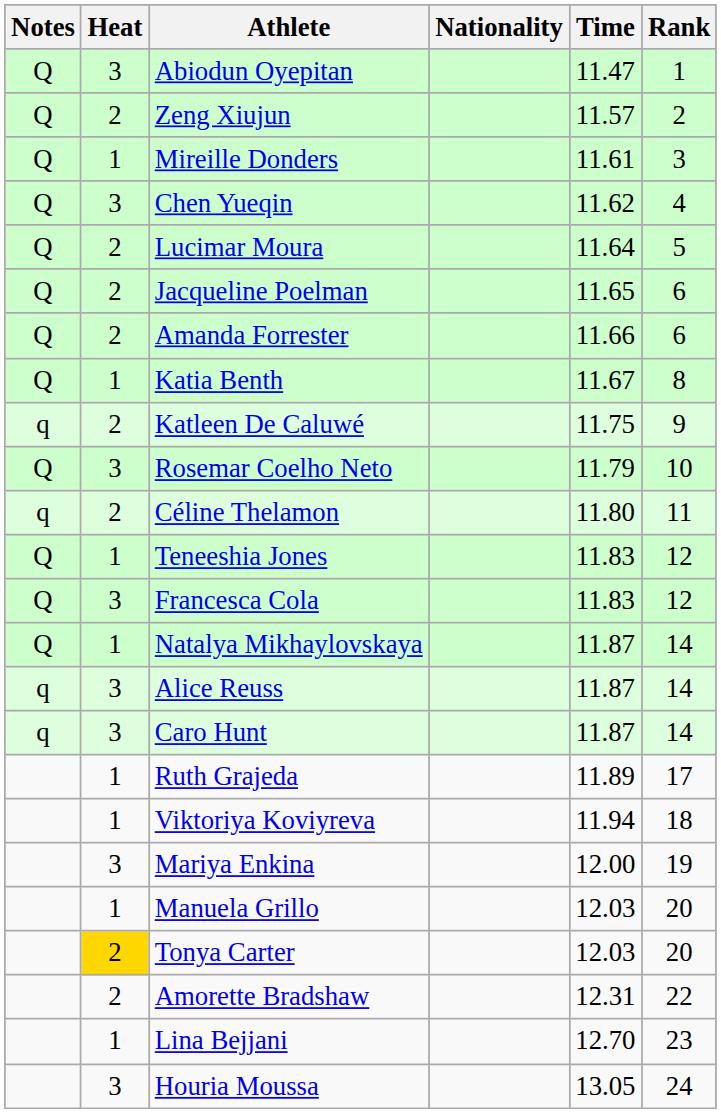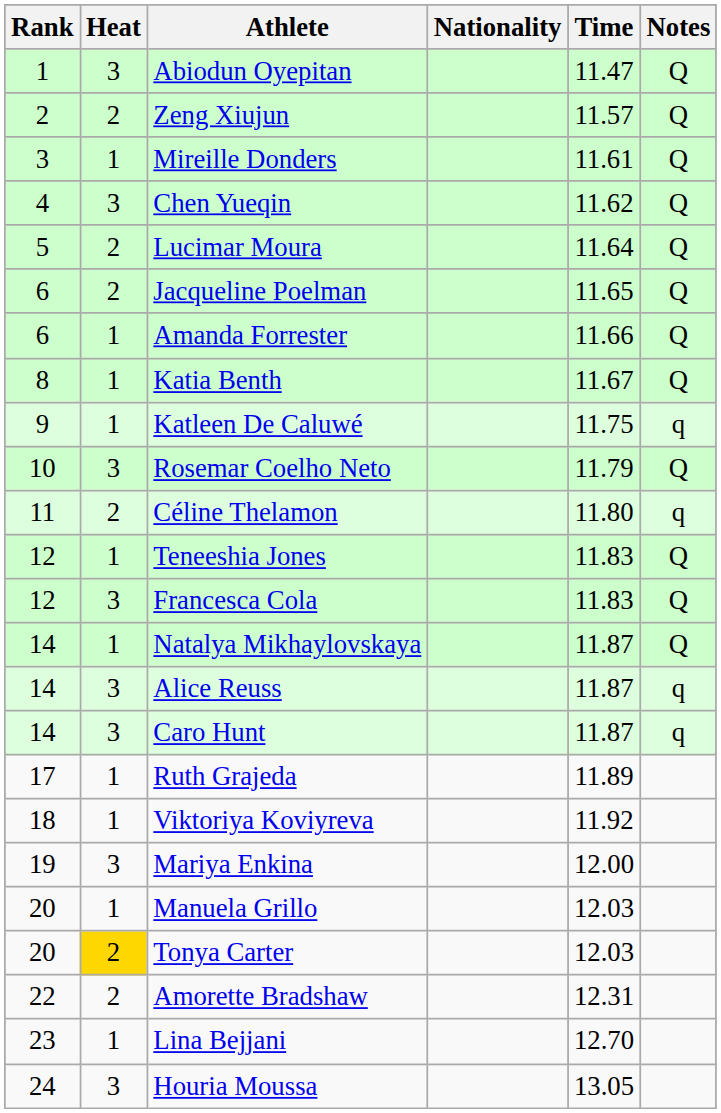 <table class="wikitable sortable" style="text-align:center;font-size:95%">
 <tr>
-<th>Notes</th>
+<th>Rank</th>
 <th>Heat</th>
 <th>Athlete</th>
 <th>Nationality</th>
 <th>Time</th>
-<th>Rank</th>
+<th>Notes</th>
 </tr>
 <tr bgcolor=ccffcc>
-<td>Q</td>
+<td>1</td>
 <td>3</td>
 <td align="left"><a href='#'>Abiodun Oyepitan</a></td>
 <td align=left></td>
 <td>11.47</td>
-<td>1</td>
+<td>Q</td>
 </tr>
 <tr bgcolor=ccffcc>
-<td>Q</td>
+<td>2</td>
 <td>2</td>
 <td align="left"><a href='#'>Zeng Xiujun</a></td>
 <td align=left></td>
 <td>11.57</td>
-<td>2</td>
+<td>Q</td>
 </tr>
 <tr bgcolor=ccffcc>
-<td>Q</td>
+<td>3</td>
 <td>1</td>
 <td align="left"><a href='#'>Mireille Donders</a></td>
 <td align=left></td>
 <td>11.61</td>
-<td>3</td>
+<td>Q</td>
 </tr>
 <tr bgcolor=ccffcc>
-<td>Q</td>
+<td>4</td>
 <td>3</td>
 <td align="left"><a href='#'>Chen Yueqin</a></td>
 <td align=left></td>
 <td>11.62</td>
-<td>4</td>
+<td>Q</td>
 </tr>
 <tr bgcolor=ccffcc>
-<td>Q</td>
+<td>5</td>
 <td>2</td>
 <td align="left"><a href='#'>Lucimar Moura</a></td>
 <td align=left></td>
 <td>11.64</td>
-<td>5</td>
+<td>Q</td>
 </tr>
 <tr bgcolor=ccffcc>
-<td>Q</td>
+<td>6</td>
 <td>2</td>
 <td align="left"><a href='#'>Jacqueline Poelman</a></td>
 <td align=left></td>
 <td>11.65</td>
-<td>6</td>
+<td>Q</td>
 </tr>
 <tr bgcolor=ccffcc>
-<td>Q</td>
-<td>2</td>
+<td>6</td>
+<td>1</td>
 <td align="left"><a href='#'>Amanda Forrester</a></td>
 <td align=left></td>
 <td>11.66</td>
-<td>6</td>
+<td>Q</td>
 </tr>
 <tr bgcolor=ccffcc>
-<td>Q</td>
+<td>8</td>
 <td>1</td>
 <td align="left"><a href='#'>Katia Benth</a></td>
 <td align=left></td>
 <td>11.67</td>
-<td>8</td>
+<td>Q</td>
 </tr>
 <tr bgcolor=ddffdd>
-<td>q</td>
-<td>2</td>
+<td>9</td>
+<td>1</td>
 <td align="left"><a href='#'>Katleen De Caluwé</a></td>
 <td align=left></td>
 <td>11.75</td>
-<td>9</td>
+<td>q</td>
 </tr>
 <tr bgcolor=ccffcc>
-<td>Q</td>
+<td>10</td>
 <td>3</td>
 <td align="left"><a href='#'>Rosemar Coelho Neto</a></td>
 <td align=left></td>
 <td>11.79</td>
-<td>10</td>
+<td>Q</td>
 </tr>
 <tr bgcolor=ddffdd>
-<td>q</td>
+<td>11</td>
 <td>2</td>
 <td align="left"><a href='#'>Céline Thelamon</a></td>
 <td align=left></td>
 <td>11.80</td>
-<td>11</td>
+<td>q</td>
 </tr>
 <tr bgcolor=ccffcc>
-<td>Q</td>
+<td>12</td>
 <td>1</td>
 <td align="left"><a href='#'>Teneeshia Jones</a></td>
 <td align=left></td>
 <td>11.83</td>
-<td>12</td>
+<td>Q</td>
 </tr>
 <tr bgcolor=ccffcc>
-<td>Q</td>
+<td>12</td>
 <td>3</td>
 <td align="left"><a href='#'>Francesca Cola</a></td>
 <td align=left></td>
 <td>11.83</td>
-<td>12</td>
+<td>Q</td>
 </tr>
 <tr bgcolor=ccffcc>
-<td>Q</td>
+<td>14</td>
 <td>1</td>
 <td align="left"><a href='#'>Natalya Mikhaylovskaya</a></td>
 <td align=left></td>
 <td>11.87</td>
-<td>14</td>
+<td>Q</td>
 </tr>
 <tr bgcolor=ddffdd>
-<td>q</td>
+<td>14</td>
 <td>3</td>
 <td align="left"><a href='#'>Alice Reuss</a></td>
 <td align=left></td>
 <td>11.87</td>
-<td>14</td>
+<td>q</td>
 </tr>
 <tr bgcolor=ddffdd>
-<td>q</td>
+<td>14</td>
 <td>3</td>
 <td align="left"><a href='#'>Caro Hunt</a></td>
 <td align=left></td>
 <td>11.87</td>
-<td>14</td>
+<td>q</td>
 </tr>
 <tr>
-<td></td>
+<td>17</td>
 <td>1</td>
 <td align="left"><a href='#'>Ruth Grajeda</a></td>
 <td align=left></td>
 <td>11.89</td>
-<td>17</td>
+<td></td>
 </tr>
 <tr>
-<td></td>
+<td>18</td>
 <td>1</td>
 <td align="left"><a href='#'>Viktoriya Koviyreva</a></td>
 <td align=left></td>
-<td>11.94</td>
-<td>18</td>
+<td>11.92</td>
+<td></td>
 </tr>
 <tr>
-<td></td>
+<td>19</td>
 <td>3</td>
 <td align="left"><a href='#'>Mariya Enkina</a></td>
 <td align=left></td>
 <td>12.00</td>
-<td>19</td>
+<td></td>
 </tr>
 <tr>
-<td></td>
+<td>20</td>
 <td>1</td>
 <td align="left"><a href='#'>Manuela Grillo</a></td>
 <td align=left></td>
 <td>12.03</td>
-<td>20</td>
+<td></td>
 </tr>
 <tr>
-<td></td>
+<td>20</td>
 <td style="background: gold;">2</td>
 <td align="left"><a href='#'>Tonya Carter</a></td>
 <td align=left></td>
 <td>12.03</td>
-<td>20</td>
+<td></td>
 </tr>
 <tr>
-<td></td>
+<td>22</td>
 <td>2</td>
 <td align="left"><a href='#'>Amorette Bradshaw</a></td>
 <td align=left></td>
 <td>12.31</td>
-<td>22</td>
+<td></td>
 </tr>
 <tr>
-<td></td>
+<td>23</td>
 <td>1</td>
 <td align="left"><a href='#'>Lina Bejjani</a></td>
 <td align=left></td>
 <td>12.70</td>
-<td>23</td>
+<td></td>
 </tr>
 <tr>
-<td></td>
+<td>24</td>
 <td>3</td>
 <td align="left"><a href='#'>Houria Moussa</a></td>
 <td align=left></td>
 <td>13.05</td>
-<td>24</td>
+<td></td>
 </tr>
 </table>
